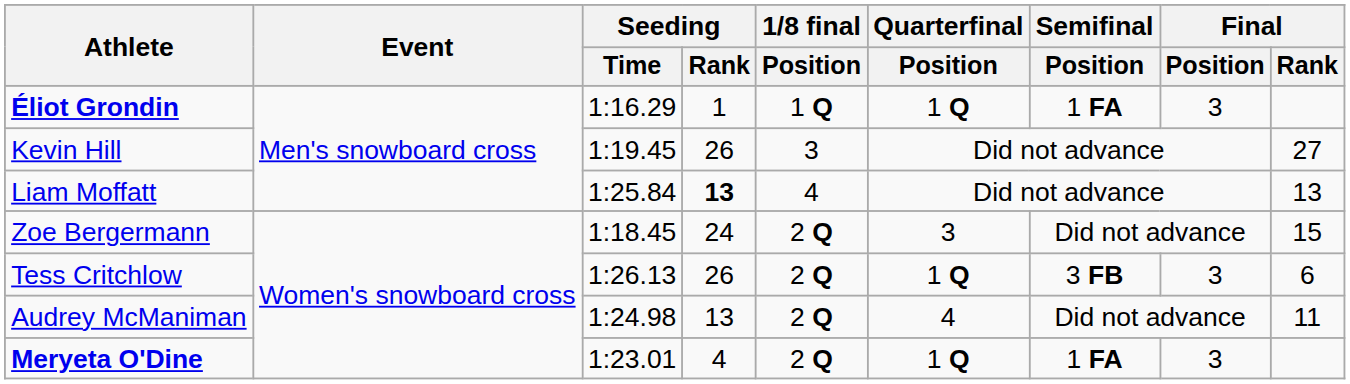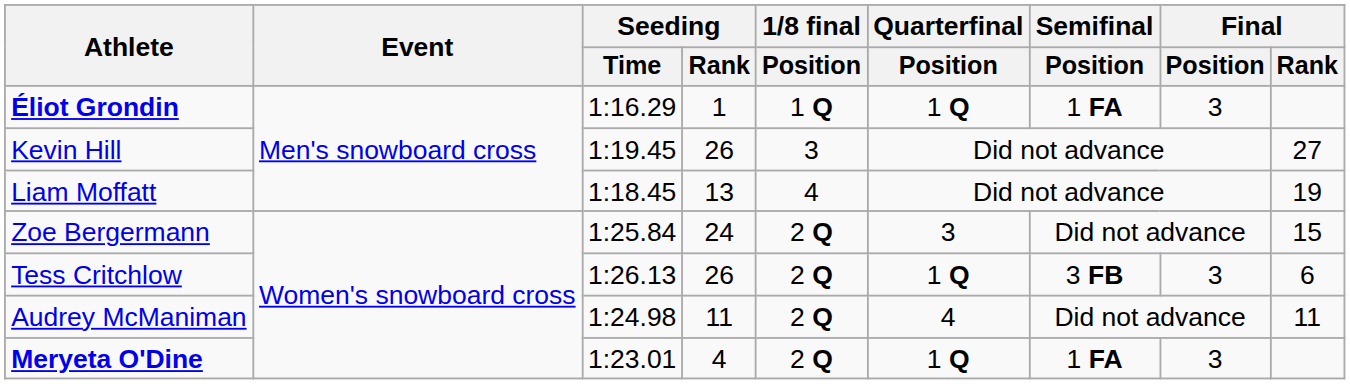 <table class=wikitable style=font-size:90%;text-align:center>
 <tr>
 <th rowspan=2>Athlete</th>
 <th rowspan=2>Event</th>
 <th colspan=2>Seeding</th>
 <th>1/8 final</th>
 <th>Quarterfinal</th>
 <th>Semifinal</th>
 <th colspan=2>Final</th>
 </tr>
 <tr style=font-size:95%>
 <th>Time</th>
 <th>Rank</th>
 <th>Position</th>
 <th>Position</th>
 <th>Position</th>
 <th>Position</th>
 <th>Rank</th>
 </tr>
 <tr>
 <td align=left><strong><a href='#'>Éliot Grondin</a></strong></td>
 <td align=left rowspan=3><a href='#'>Men's snowboard cross</a></td>
 <td>1:16.29</td>
 <td>1</td>
 <td>1 <strong>Q</strong></td>
 <td>1 <strong>Q</strong></td>
 <td>1 <strong>FA</strong></td>
 <td>3</td>
 <td></td>
 </tr>
 <tr>
 <td align=left><a href='#'>Kevin Hill</a></td>
 <td>1:19.45</td>
 <td>26</td>
 <td>3</td>
 <td colspan=3>Did not advance</td>
 <td>27</td>
 </tr>
 <tr>
 <td align=left><a href='#'>Liam Moffatt</a></td>
-<td>1:25.84</td>
-<td><strong>13</strong></td>
+<td>1:18.45</td>
+<td>13</td>
 <td>4</td>
 <td colspan=3>Did not advance</td>
-<td>13</td>
+<td>19</td>
 </tr>
 <tr>
 <td align=left><a href='#'>Zoe Bergermann</a></td>
 <td align=left rowspan=4><a href='#'>Women's snowboard cross</a></td>
-<td>1:18.45</td>
+<td>1:25.84</td>
 <td>24</td>
 <td>2 <strong>Q</strong></td>
 <td>3</td>
 <td colspan=2>Did not advance</td>
 <td>15</td>
 </tr>
 <tr>
 <td align=left><a href='#'>Tess Critchlow</a></td>
 <td>1:26.13</td>
 <td>26</td>
 <td>2 <strong>Q</strong></td>
 <td>1 <strong>Q</strong></td>
 <td>3 <strong>FB</strong></td>
 <td>3</td>
 <td>6</td>
 </tr>
 <tr>
 <td align=left><a href='#'>Audrey McManiman</a></td>
 <td>1:24.98</td>
-<td>13</td>
+<td>11</td>
 <td>2 <strong>Q</strong></td>
 <td>4</td>
 <td colspan=2>Did not advance</td>
 <td>11</td>
 </tr>
 <tr>
 <td align=left><strong><a href='#'>Meryeta O'Dine</a></strong></td>
 <td>1:23.01</td>
 <td>4</td>
 <td>2 <strong>Q</strong></td>
 <td>1 <strong>Q</strong></td>
 <td>1 <strong>FA</strong></td>
 <td>3</td>
 <td></td>
 </tr>
 </table>
